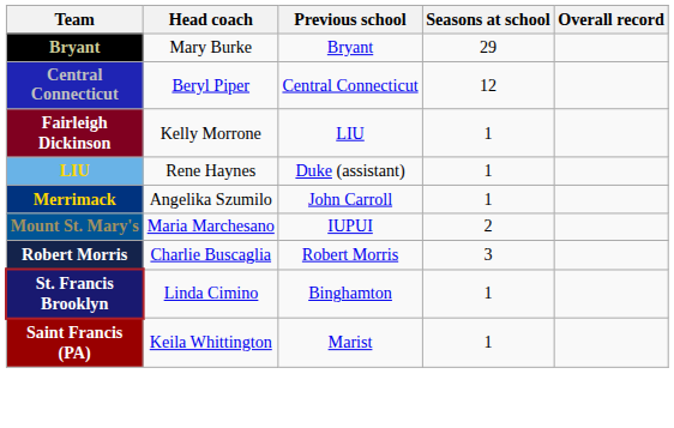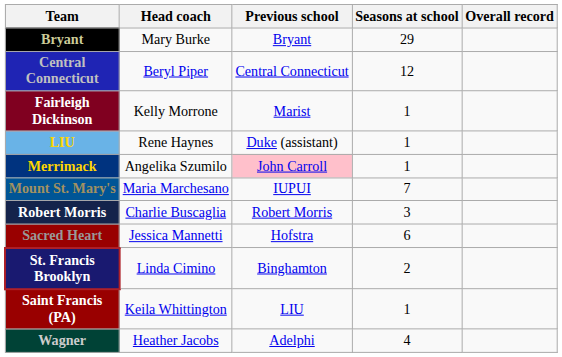 <table class="wikitable sortable" style="text-align: center;font-size:90%;">
 <tr>
 <th width="110">Team</th>
 <th>Head coach</th>
 <th>Previous school</th>
 <th>Seasons at school</th>
 <th>Overall record</th>
 </tr>
 <tr>
 <th style="background:#000000; color:#CCCC99;">Bryant</th>
 <td>Mary Burke</td>
 <td><a href='#'>Bryant</a></td>
 <td>29</td>
 <td></td>
 </tr>
 <tr>
 <th style="background:#1F24B4; color:#C0C0C0;">Central Connecticut</th>
 <td><a href='#'>Beryl Piper</a></td>
 <td><a href='#'>Central Connecticut</a></td>
 <td>12</td>
 <td></td>
 </tr>
 <tr>
 <th style="background:#800020; color:#FFFFFF;">Fairleigh Dickinson</th>
 <td>Kelly Morrone</td>
-<td><a href='#'>LIU</a></td>
+<td><a href='#'>Marist</a></td>
 <td>1</td>
 <td></td>
 </tr>
 <tr>
 <th style="background:#69B3E7; color:#FFD700;">LIU</th>
 <td>Rene Haynes</td>
 <td><a href='#'>Duke</a> (assistant)</td>
 <td>1</td>
 <td></td>
 </tr>
 <tr>
 <th style="background:#00337F; color:#FFD700;">Merrimack</th>
 <td>Angelika Szumilo</td>
-<td><a href='#'>John Carroll</a></td>
+<td style="background: pink;"><a href='#'>John Carroll</a></td>
 <td>1</td>
 <td></td>
 </tr>
 <tr>
 <th style="background:#005596; color:#A29161;">Mount St. Mary's</th>
 <td><a href='#'>Maria Marchesano</a></td>
 <td><a href='#'>IUPUI</a></td>
-<td>2</td>
+<td>7</td>
 <td></td>
 </tr>
 <tr>
 <th style="background:#14234B; color:#FFFFFF;">Robert Morris</th>
 <td><a href='#'>Charlie Buscaglia</a></td>
 <td><a href='#'>Robert Morris</a></td>
 <td>3</td>
 <td></td>
 </tr>
 <tr>
+<th style="background:#990000; color:#999999;">Sacred Heart</th>
+<td><a href='#'>Jessica Mannetti</a></td>
+<td><a href='#'>Hofstra</a></td>
+<td>6</td>
+<td></td>
+</tr>
+<tr>
 <th style="background:#191970; border: 2px solid #AE2029;;color:#FFFFFF;">St. Francis Brooklyn</th>
 <td><a href='#'>Linda Cimino</a></td>
 <td><a href='#'>Binghamton</a></td>
-<td>1</td>
+<td>2</td>
 <td></td>
 </tr>
 <tr>
 <th style="background:#990000; color:#FFFFFF;">Saint Francis (PA)</th>
 <td><a href='#'>Keila Whittington</a></td>
-<td><a href='#'>Marist</a></td>
+<td><a href='#'>LIU</a></td>
 <td>1</td>
 <td></td>
 </tr>
+<tr>
+<th style="background:#004236; color:#CCCCCC;">Wagner</th>
+<td><a href='#'>Heather Jacobs</a></td>
+<td><a href='#'>Adelphi</a></td>
+<td>4</td>
+<td></td>
+</tr>
 </table>
